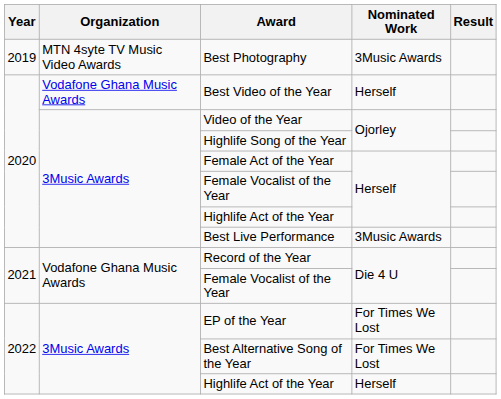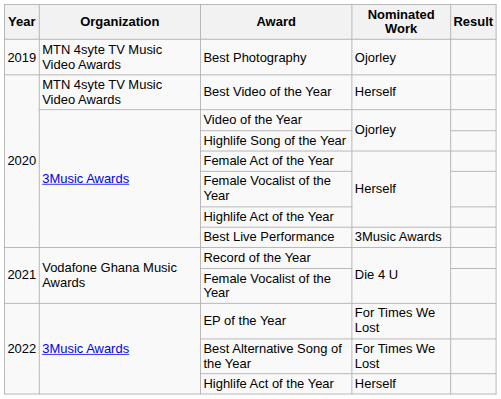 <table class="wikitable">
 <tr>
 <th>Year</th>
 <th>Organization</th>
 <th>Award</th>
 <th>Nominated Work</th>
 <th>Result</th>
 </tr>
 <tr>
 <td>2019</td>
 <td>MTN 4syte TV Music Video Awards</td>
 <td>Best Photography</td>
-<td>3Music Awards</td>
+<td>Ojorley</td>
 <td></td>
 </tr>
 <tr>
 <td rowspan="7">2020</td>
-<td><a href='#'>Vodafone Ghana Music Awards</a></td>
+<td>MTN 4syte TV Music Video Awards</td>
 <td>Best Video of the Year</td>
 <td>Herself</td>
 <td></td>
 </tr>
 <tr>
 <td rowspan="6"><a href='#'>3Music Awards</a></td>
 <td>Video of the Year</td>
 <td rowspan="2">Ojorley</td>
 <td></td>
 </tr>
 <tr>
 <td>Highlife Song of the Year</td>
 <td></td>
 </tr>
 <tr>
 <td>Female Act of the Year</td>
 <td rowspan="3">Herself</td>
 <td></td>
 </tr>
 <tr>
 <td>Female Vocalist of the Year</td>
 <td></td>
 </tr>
 <tr>
 <td>Highlife Act of the Year</td>
 <td></td>
 </tr>
 <tr>
 <td>Best Live Performance</td>
 <td>3Music Awards</td>
 <td></td>
 </tr>
 <tr>
 <td rowspan="2">2021</td>
 <td rowspan="2">Vodafone Ghana Music Awards</td>
 <td>Record of the Year</td>
 <td rowspan="2">Die 4 U</td>
 <td></td>
 </tr>
 <tr>
 <td>Female Vocalist of the Year</td>
 <td></td>
 </tr>
 <tr>
 <td rowspan="3">2022</td>
 <td rowspan="3"><a href='#'>3Music Awards</a></td>
 <td>EP of the Year</td>
 <td>For Times We Lost</td>
 <td></td>
 </tr>
 <tr>
 <td>Best Alternative Song of the Year</td>
 <td>For Times We Lost</td>
 <td></td>
 </tr>
 <tr>
 <td>Highlife Act of the Year</td>
 <td>Herself</td>
 <td></td>
 </tr>
 </table>
